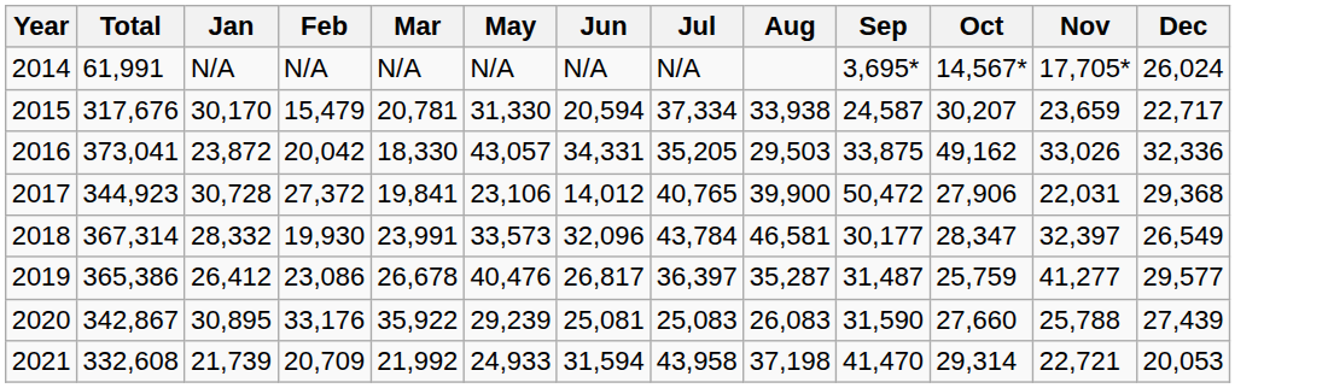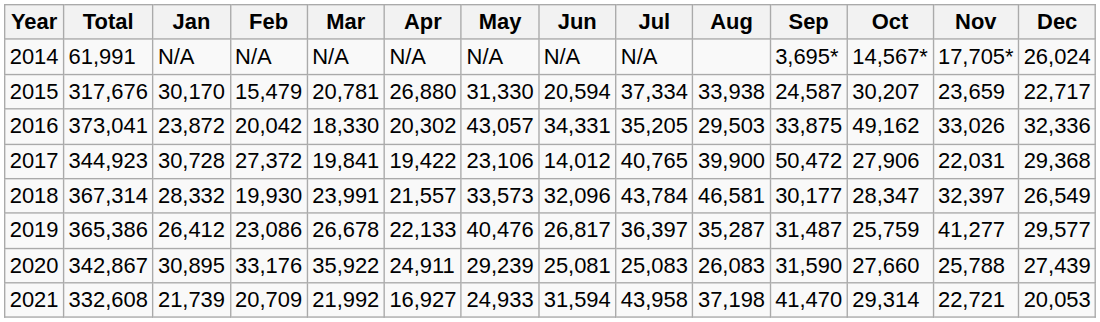 <table class="wikitable">
 <tr>
 <th>Year</th>
 <th>Total</th>
 <th>Jan</th>
 <th>Feb</th>
 <th>Mar</th>
+<th>Apr</th>
 <th>May</th>
 <th>Jun</th>
 <th>Jul</th>
 <th>Aug</th>
 <th>Sep</th>
 <th>Oct</th>
 <th>Nov</th>
 <th>Dec</th>
 </tr>
 <tr>
 <td>2014</td>
 <td>61,991</td>
 <td>N/A</td>
 <td>N/A</td>
 <td>N/A</td>
 <td>N/A</td>
 <td>N/A</td>
 <td>N/A</td>
+<td>N/A</td>
 <td></td>
 <td>3,695*</td>
 <td>14,567*</td>
 <td>17,705*</td>
 <td>26,024</td>
 </tr>
 <tr>
 <td>2015</td>
 <td>317,676</td>
 <td>30,170</td>
 <td>15,479</td>
 <td>20,781</td>
+<td>26,880</td>
 <td>31,330</td>
 <td>20,594</td>
 <td>37,334</td>
 <td>33,938</td>
 <td>24,587</td>
 <td>30,207</td>
 <td>23,659</td>
 <td>22,717</td>
 </tr>
 <tr>
 <td>2016</td>
 <td>373,041</td>
 <td>23,872</td>
 <td>20,042</td>
 <td>18,330</td>
+<td>20,302</td>
 <td>43,057</td>
 <td>34,331</td>
 <td>35,205</td>
 <td>29,503</td>
 <td>33,875</td>
 <td>49,162</td>
 <td>33,026</td>
 <td>32,336</td>
 </tr>
 <tr>
 <td>2017</td>
 <td>344,923</td>
 <td>30,728</td>
 <td>27,372</td>
 <td>19,841</td>
+<td>19,422</td>
 <td>23,106</td>
 <td>14,012</td>
 <td>40,765</td>
 <td>39,900</td>
 <td>50,472</td>
 <td>27,906</td>
 <td>22,031</td>
 <td>29,368</td>
 </tr>
 <tr>
 <td>2018</td>
 <td>367,314</td>
 <td>28,332</td>
 <td>19,930</td>
 <td>23,991</td>
+<td>21,557</td>
 <td>33,573</td>
 <td>32,096</td>
 <td>43,784</td>
 <td>46,581</td>
 <td>30,177</td>
 <td>28,347</td>
 <td>32,397</td>
 <td>26,549</td>
 </tr>
 <tr>
 <td>2019</td>
 <td>365,386</td>
 <td>26,412</td>
 <td>23,086</td>
 <td>26,678</td>
+<td>22,133</td>
 <td>40,476</td>
 <td>26,817</td>
 <td>36,397</td>
 <td>35,287</td>
 <td>31,487</td>
 <td>25,759</td>
 <td>41,277</td>
 <td>29,577</td>
 </tr>
 <tr>
 <td>2020</td>
 <td>342,867</td>
 <td>30,895</td>
 <td>33,176</td>
 <td>35,922</td>
+<td>24,911</td>
 <td>29,239</td>
 <td>25,081</td>
 <td>25,083</td>
 <td>26,083</td>
 <td>31,590</td>
 <td>27,660</td>
 <td>25,788</td>
 <td>27,439</td>
 </tr>
 <tr>
 <td>2021</td>
 <td>332,608</td>
 <td>21,739</td>
 <td>20,709</td>
 <td>21,992</td>
+<td>16,927</td>
 <td>24,933</td>
 <td>31,594</td>
 <td>43,958</td>
 <td>37,198</td>
 <td>41,470</td>
 <td>29,314</td>
 <td>22,721</td>
 <td>20,053</td>
 </tr>
 </table>
